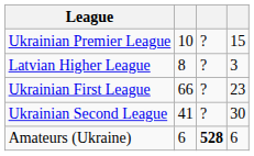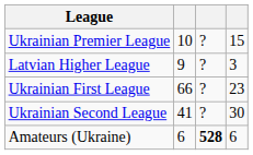 <table class="wikitable">
 <tr>
 <th>League</th>
 <th></th>
 <th></th>
 <th></th>
 </tr>
 <tr>
 <td><a href='#'>Ukrainian Premier League</a></td>
 <td>10</td>
 <td>?</td>
 <td>15</td>
 </tr>
 <tr>
 <td><a href='#'>Latvian Higher League</a></td>
-<td>8</td>
+<td>9</td>
 <td>?</td>
 <td>3</td>
 </tr>
 <tr>
 <td><a href='#'>Ukrainian First League</a></td>
 <td>66</td>
 <td>?</td>
 <td>23</td>
 </tr>
 <tr>
 <td><a href='#'>Ukrainian Second League</a></td>
 <td>41</td>
 <td>?</td>
 <td>30</td>
 </tr>
 <tr>
 <td>Amateurs (Ukraine)</td>
 <td>6</td>
 <td><strong>528</strong></td>
 <td>6</td>
 </tr>
 </table>
